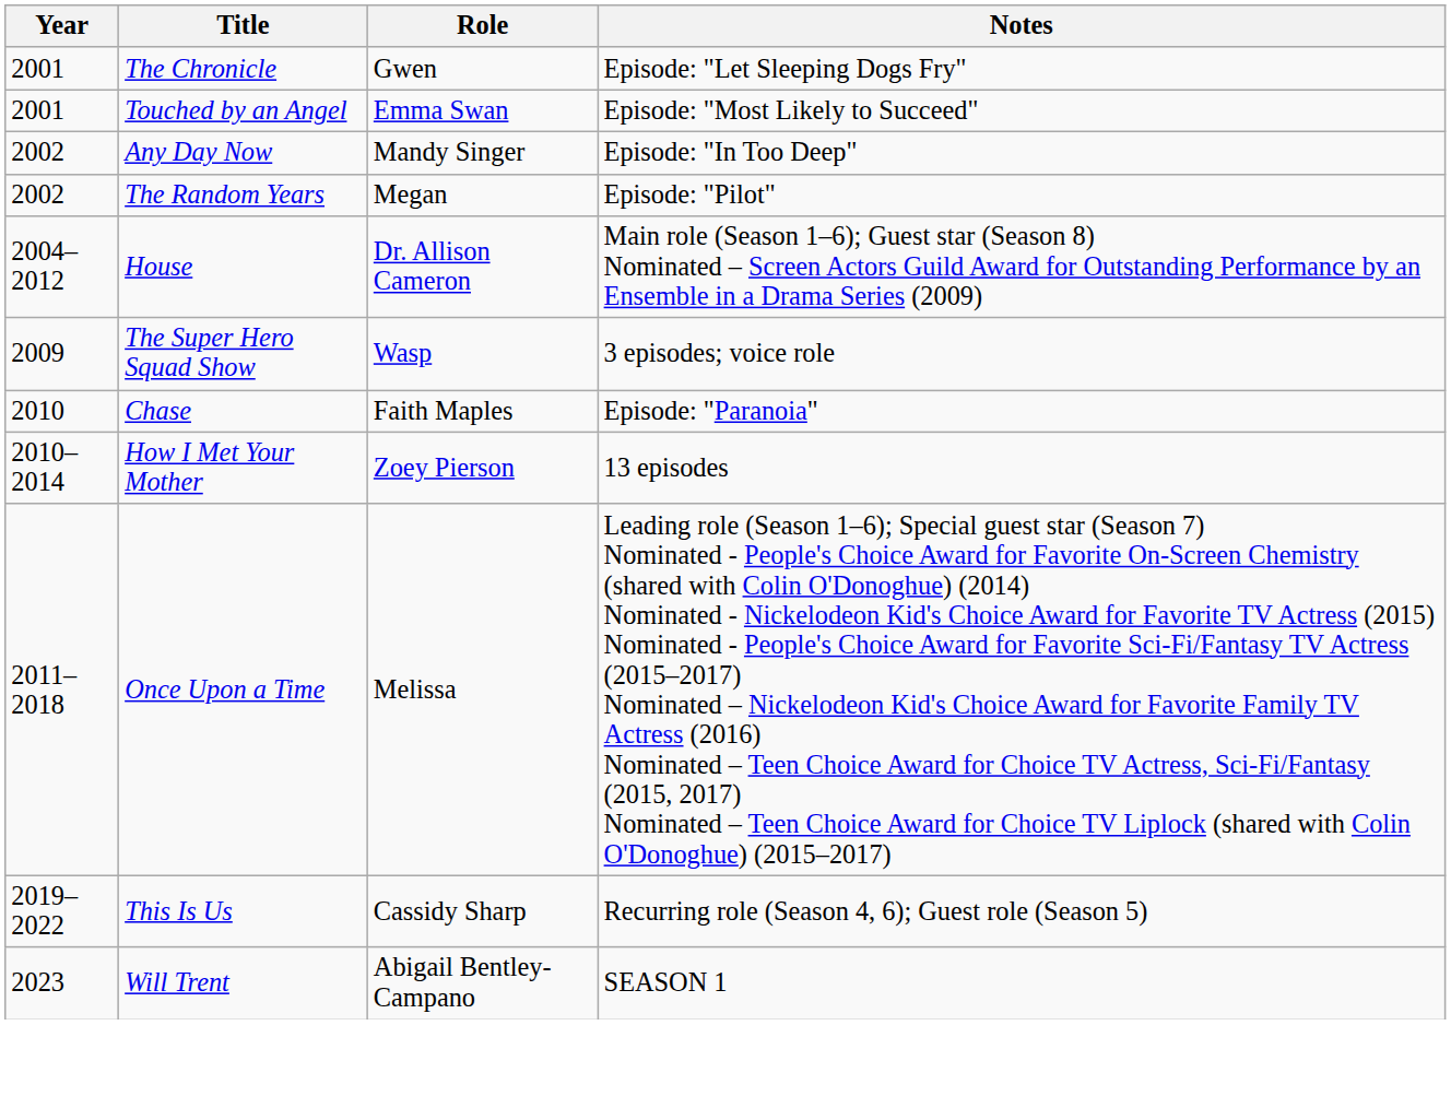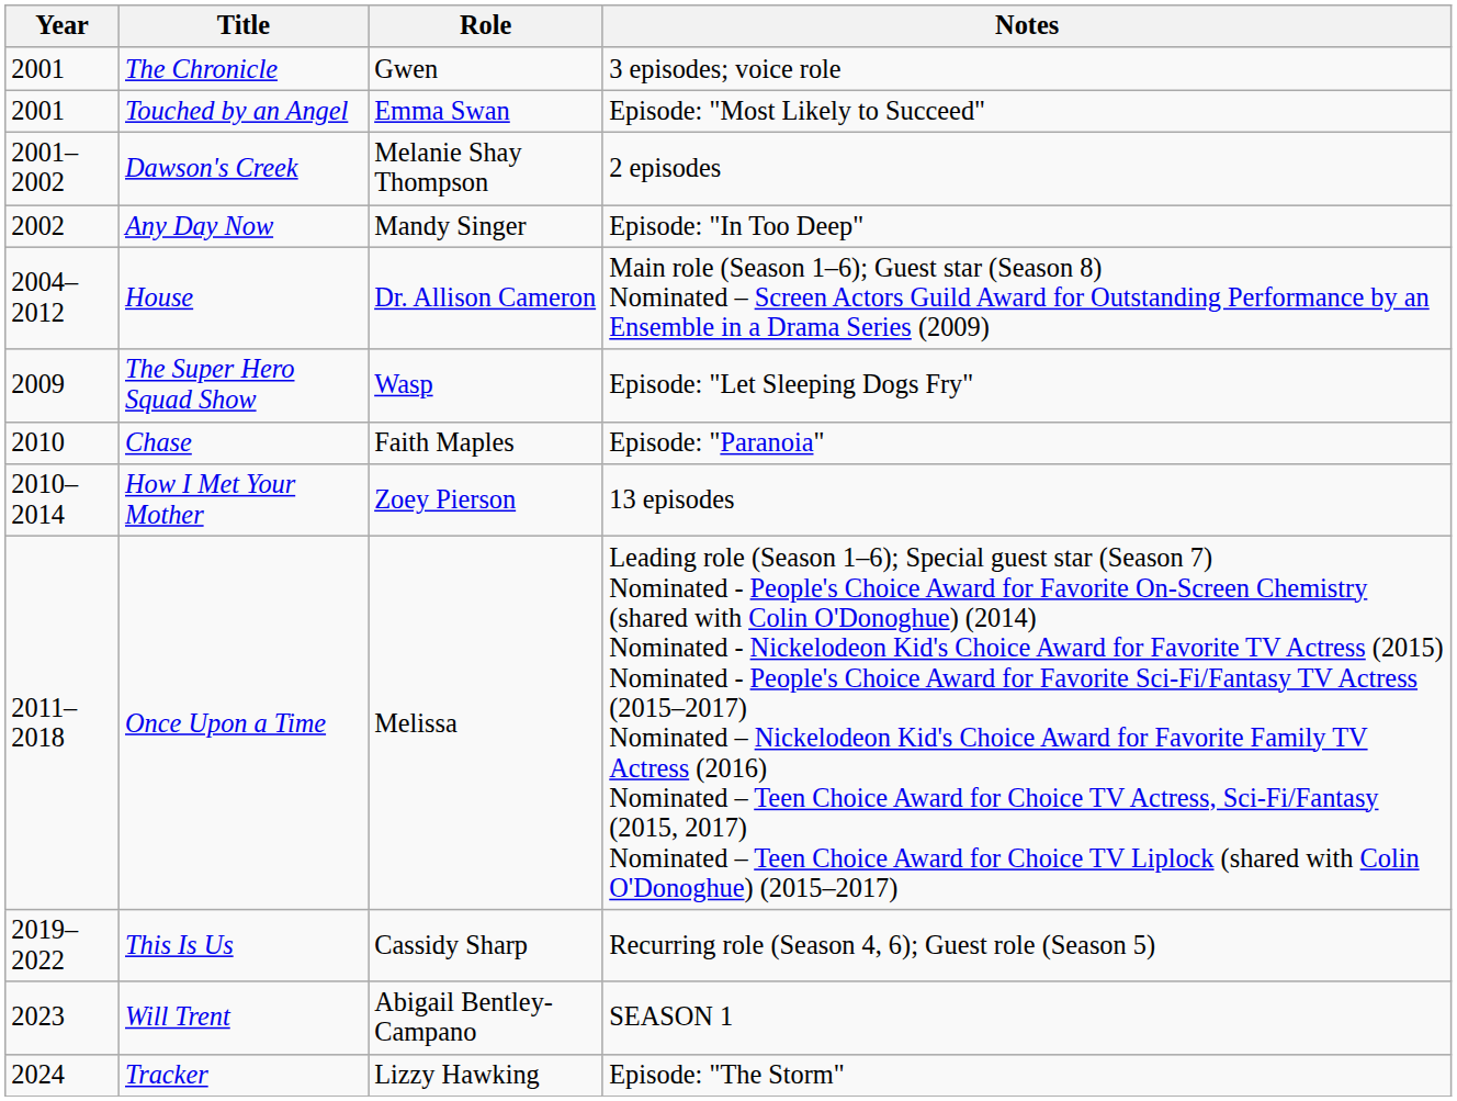 <table class="wikitable sortable">
 <tr>
 <th>Year</th>
 <th>Title</th>
 <th>Role</th>
 <th class="unsortable">Notes</th>
 </tr>
 <tr>
 <td>2001</td>
 <td><em><a href='#'>The Chronicle</a></em></td>
 <td>Gwen</td>
-<td>Episode: "Let Sleeping Dogs Fry"</td>
+<td>3 episodes; voice role</td>
 </tr>
 <tr>
 <td>2001</td>
 <td><em><a href='#'>Touched by an Angel</a></em></td>
 <td><a href='#'>Emma Swan</a></td>
 <td>Episode: "Most Likely to Succeed"</td>
 </tr>
 <tr>
+<td>2001–2002</td>
+<td><em><a href='#'>Dawson's Creek</a></em></td>
+<td>Melanie Shay Thompson</td>
+<td>2 episodes</td>
+</tr>
+<tr>
 <td>2002</td>
 <td><em><a href='#'>Any Day Now</a></em></td>
 <td>Mandy Singer</td>
 <td>Episode: "In Too Deep"</td>
-</tr>
-<tr>
-<td>2002</td>
-<td><em><a href='#'>The Random Years</a></em></td>
-<td>Megan</td>
-<td>Episode: "Pilot"</td>
 </tr>
 <tr>
 <td>2004–2012</td>
 <td><em><a href='#'>House</a></em></td>
 <td><a href='#'>Dr. Allison Cameron</a></td>
 <td>Main role (Season 1–6); Guest star (Season 8)<br>Nominated – <a href='#'>Screen Actors Guild Award for Outstanding Performance by an Ensemble in a Drama Series</a> (2009)</td>
 </tr>
 <tr>
 <td>2009</td>
 <td><em><a href='#'>The Super Hero Squad Show</a></em></td>
 <td><a href='#'>Wasp</a></td>
-<td>3 episodes; voice role</td>
+<td>Episode: "Let Sleeping Dogs Fry"</td>
 </tr>
 <tr>
 <td>2010</td>
 <td><em><a href='#'>Chase</a></em></td>
 <td>Faith Maples</td>
 <td>Episode: "<a href='#'>Paranoia</a>"</td>
 </tr>
 <tr>
 <td>2010–2014</td>
 <td><em><a href='#'>How I Met Your Mother</a></em></td>
 <td><a href='#'>Zoey Pierson</a></td>
 <td>13 episodes</td>
 </tr>
 <tr>
 <td>2011–2018</td>
 <td><em><a href='#'>Once Upon a Time</a></em></td>
 <td>Melissa</td>
 <td>Leading role (Season 1–6); Special guest star (Season 7)<br>Nominated - <a href='#'>People's Choice Award for Favorite On-Screen Chemistry</a> (shared with <a href='#'>Colin O'Donoghue</a>) (2014)<br>Nominated - <a href='#'>Nickelodeon Kid's Choice Award for Favorite TV Actress</a> (2015)<br>Nominated - <a href='#'>People's Choice Award for Favorite Sci-Fi/Fantasy TV Actress</a> (2015–2017)<br>Nominated – <a href='#'>Nickelodeon Kid's Choice Award for Favorite Family TV Actress</a> (2016)<br>Nominated – <a href='#'>Teen Choice Award for Choice TV Actress, Sci-Fi/Fantasy</a> (2015, 2017)<br>Nominated – <a href='#'>Teen Choice Award for Choice TV Liplock</a> (shared with <a href='#'>Colin O'Donoghue</a>) (2015–2017)</td>
 </tr>
 <tr>
 <td>2019–2022</td>
 <td><em><a href='#'>This Is Us</a></em></td>
 <td>Cassidy Sharp</td>
 <td>Recurring role (Season 4, 6); Guest role (Season 5)</td>
 </tr>
 <tr>
 <td>2023</td>
 <td><em><a href='#'>Will Trent</a></em></td>
 <td>Abigail Bentley-Campano</td>
 <td>SEASON 1 </td>
 </tr>
+<tr>
+<td>2024</td>
+<td><em><a href='#'>Tracker</a></em></td>
+<td>Lizzy Hawking</td>
+<td>Episode: "The Storm"</td>
+</tr>
 </table>
